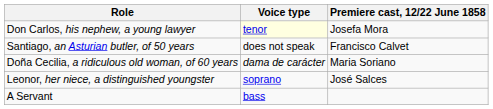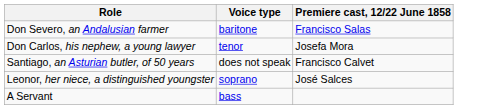 <table class="wikitable">
 <tr>
 <th>Role</th>
 <th>Voice type</th>
 <th>Premiere cast, 12/22 June 1858</th>
 </tr>
 <tr>
+<td>Don Severo, <em>an <a href='#'>Andalusian</a> farmer</em></td>
+<td><a href='#'>baritone</a></td>
+<td><a href='#'>Francisco Salas</a></td>
+</tr>
+<tr>
 <td>Don Carlos, <em>his nephew, a young lawyer</em></td>
-<td style="background: lightyellow;"><a href='#'>tenor</a></td>
+<td><a href='#'>tenor</a></td>
 <td>Josefa Mora</td>
 </tr>
 <tr>
 <td>Santiago, <em>an <a href='#'>Asturian</a> butler, of 50 years</em></td>
 <td>does not speak</td>
 <td>Francisco Calvet</td>
-</tr>
-<tr>
-<td>Doña Cecilia, <em>a ridiculous old woman, of 60 years</em></td>
-<td><em>dama de carácter</em></td>
-<td>Maria Soriano</td>
 </tr>
 <tr>
 <td>Leonor, <em>her niece, a distinguished youngster</em></td>
 <td><a href='#'>soprano</a></td>
 <td>José Salces</td>
 </tr>
 <tr>
 <td>A Servant</td>
 <td><a href='#'>bass</a></td>
 <td></td>
 </tr>
 </table>
